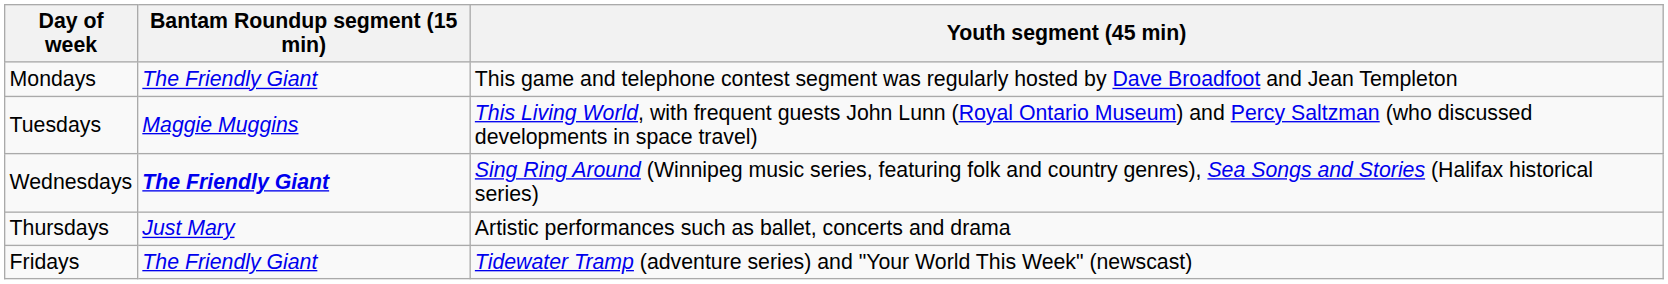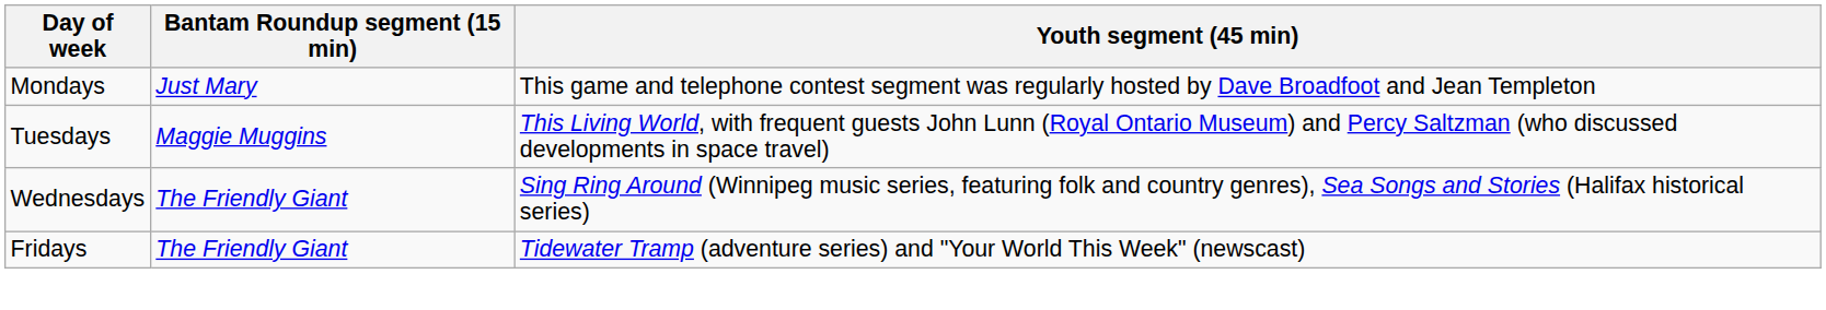 <table class="wikitable">
 <tr>
 <th>Day of week</th>
 <th>Bantam Roundup segment (15 min)</th>
 <th>Youth segment (45 min)</th>
 </tr>
 <tr>
 <td>Mondays</td>
-<td><em><a href='#'>The Friendly Giant</a></em></td>
+<td><em><a href='#'>Just Mary</a></em></td>
 <td>This game and telephone contest segment was regularly hosted by <a href='#'>Dave Broadfoot</a> and Jean Templeton</td>
 </tr>
 <tr>
 <td>Tuesdays</td>
 <td><em><a href='#'>Maggie Muggins</a></em></td>
 <td><em><a href='#'>This Living World</a></em>, with frequent guests John Lunn (<a href='#'>Royal Ontario Museum</a>) and <a href='#'>Percy Saltzman</a> (who discussed developments in space travel)</td>
 </tr>
 <tr>
 <td>Wednesdays</td>
-<td><strong><em><a href='#'>The Friendly Giant</a></em></strong></td>
+<td><em><a href='#'>The Friendly Giant</a></em></td>
 <td><em><a href='#'>Sing Ring Around</a></em> (Winnipeg music series, featuring folk and country genres), <em><a href='#'>Sea Songs and Stories</a></em> (Halifax historical series)</td>
-</tr>
-<tr>
-<td>Thursdays</td>
-<td><em><a href='#'>Just Mary</a></em></td>
-<td>Artistic performances such as ballet, concerts and drama</td>
 </tr>
 <tr>
 <td>Fridays</td>
 <td><em><a href='#'>The Friendly Giant</a></em></td>
 <td><em><a href='#'>Tidewater Tramp</a></em> (adventure series) and "Your World This Week" (newscast)</td>
 </tr>
 </table>
